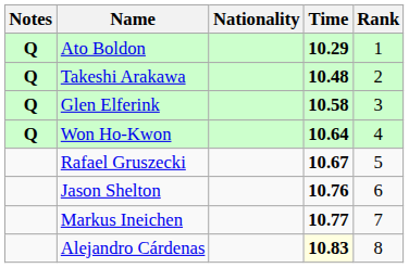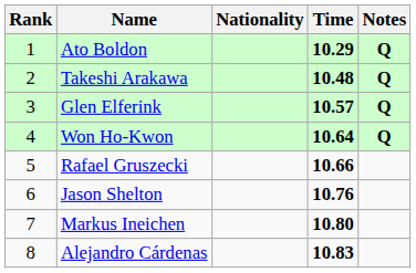 <table class="wikitable sortable" style="text-align:center">
 <tr>
-<th>Notes</th>
+<th>Rank</th>
 <th>Name</th>
 <th>Nationality</th>
 <th>Time</th>
-<th>Rank</th>
+<th>Notes</th>
 </tr>
 <tr bgcolor=ccffcc>
-<td><strong>Q</strong></td>
+<td>1</td>
 <td align=left><a href='#'>Ato Boldon</a></td>
 <td align=left></td>
 <td><strong>10.29</strong></td>
-<td>1</td>
+<td><strong>Q</strong></td>
 </tr>
 <tr bgcolor=ccffcc>
-<td><strong>Q</strong></td>
+<td>2</td>
 <td align=left><a href='#'>Takeshi Arakawa</a></td>
 <td align=left></td>
 <td><strong>10.48</strong></td>
-<td>2</td>
+<td><strong>Q</strong></td>
 </tr>
 <tr bgcolor=ccffcc>
-<td><strong>Q</strong></td>
+<td>3</td>
 <td align=left><a href='#'>Glen Elferink</a></td>
 <td align=left></td>
-<td><strong>10.58</strong></td>
-<td>3</td>
+<td><strong>10.57</strong></td>
+<td><strong>Q</strong></td>
 </tr>
 <tr bgcolor=ccffcc>
-<td><strong>Q</strong></td>
+<td>4</td>
 <td align=left><a href='#'>Won Ho-Kwon</a></td>
 <td align=left></td>
 <td><strong>10.64</strong></td>
-<td>4</td>
+<td><strong>Q</strong></td>
 </tr>
 <tr>
-<td></td>
+<td>5</td>
 <td align=left><a href='#'>Rafael Gruszecki</a></td>
 <td align=left></td>
-<td><strong>10.67</strong></td>
-<td>5</td>
+<td><strong>10.66</strong></td>
+<td></td>
 </tr>
 <tr>
-<td></td>
+<td>6</td>
 <td align=left><a href='#'>Jason Shelton</a></td>
 <td align=left></td>
 <td><strong>10.76</strong></td>
-<td>6</td>
+<td></td>
 </tr>
 <tr>
-<td></td>
+<td>7</td>
 <td align=left><a href='#'>Markus Ineichen</a></td>
 <td align=left></td>
-<td><strong>10.77</strong></td>
-<td>7</td>
+<td><strong>10.80</strong></td>
+<td></td>
 </tr>
 <tr>
-<td></td>
+<td>8</td>
 <td align=left><a href='#'>Alejandro Cárdenas</a></td>
 <td align=left></td>
-<td style="background: lightyellow;"><strong>10.83</strong></td>
-<td>8</td>
+<td><strong>10.83</strong></td>
+<td></td>
 </tr>
 </table>
